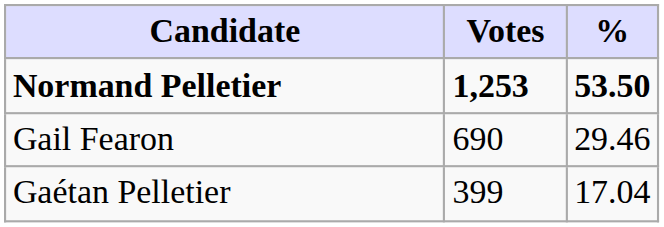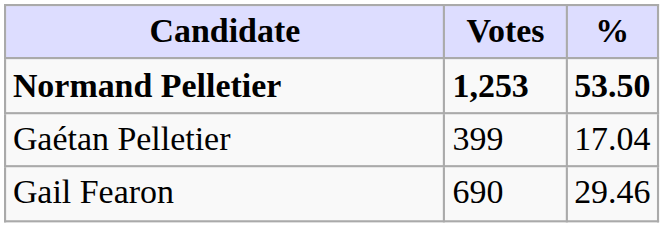 <table class="wikitable">
 <tr>
 <th style="background:#ddf; width:200px;">Candidate</th>
 <th style="background:#ddf; width:50px;">Votes</th>
 <th style="background:#ddf; width:30px;">%</th>
 </tr>
 <tr>
 <td><strong>Normand Pelletier</strong></td>
 <td><strong>1,253</strong></td>
 <td><strong>53.50</strong></td>
 </tr>
 <tr>
+<td>Gaétan Pelletier</td>
+<td>399</td>
+<td>17.04</td>
+</tr>
+<tr>
 <td>Gail Fearon</td>
 <td>690</td>
 <td>29.46</td>
 </tr>
-<tr>
-<td>Gaétan Pelletier</td>
-<td>399</td>
-<td>17.04</td>
-</tr>
 </table>
